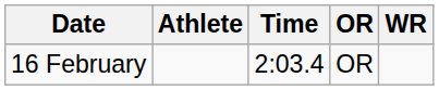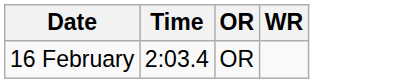 <table class="wikitable" style="text-align:center">
 <tr>
 <th>Date</th>
-<th>Athlete</th>
 <th>Time</th>
 <th>OR</th>
 <th>WR</th>
 </tr>
 <tr>
 <td>16 February</td>
-<td></td>
 <td>2:03.4</td>
 <td>OR</td>
 <td></td>
 </tr>
 </table>
